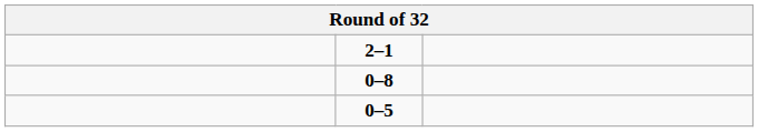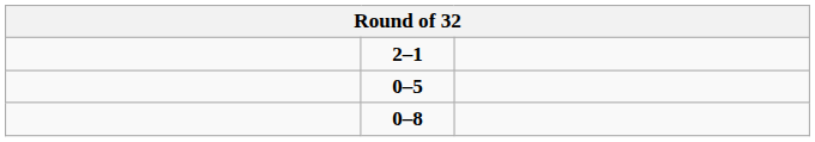 <table class="wikitable" style="text-align: center;">
 <tr>
 <th colspan=3>Round of 32</th>
 </tr>
 <tr>
 <td align=left width="270"><strong></strong></td>
 <td align=center width="65"><strong>2–1</strong></td>
 <td align=left width="270"></td>
 </tr>
 <tr>
 <td align=left></td>
-<td align=center><strong>0–8</strong></td>
+<td align=center><strong>0–5</strong></td>
 <td align=left><strong></strong></td>
 </tr>
 <tr>
 <td align=left></td>
-<td align=center><strong>0–5</strong></td>
+<td align=center><strong>0–8</strong></td>
 <td align=left><strong></strong></td>
 </tr>
 </table>
